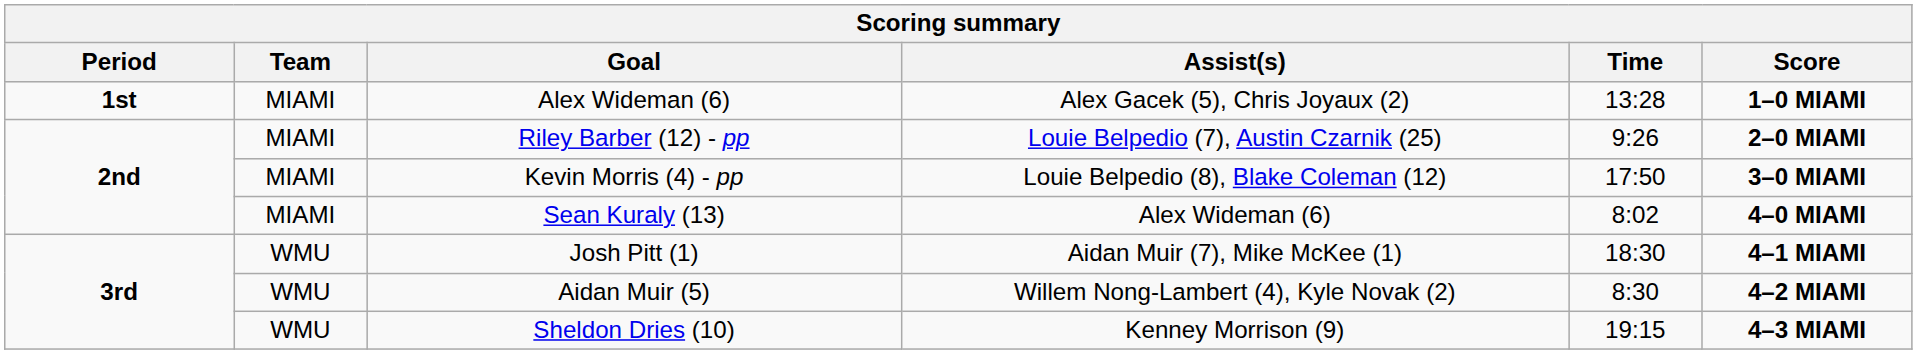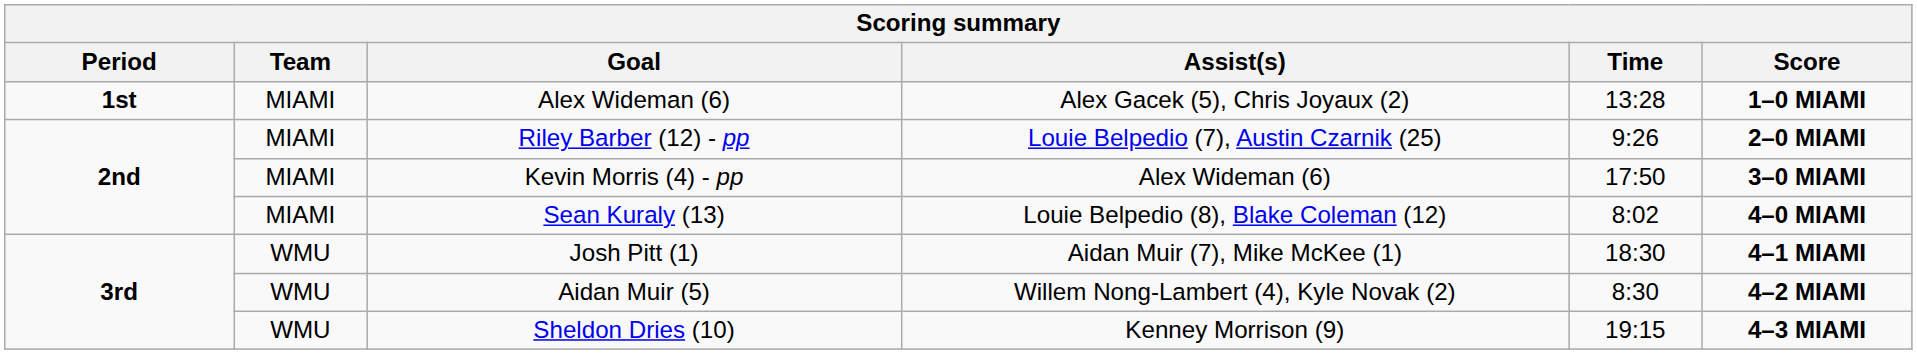 <table style="width:100%;" class="wikitable">
 <tr>
 <th colspan=6>Scoring summary</th>
 </tr>
 <tr>
 <th style="width:12%;">Period</th>
 <th style="width:7%;">Team</th>
 <th style="width:28%;">Goal</th>
 <th style="width:35%;">Assist(s)</th>
 <th style="width:7%;">Time</th>
 <th style="width:11%;">Score</th>
 </tr>
 <tr>
 <td align=center rowspan="1"><strong>1st</strong></td>
 <td align=center>MIAMI</td>
 <td align=center>Alex Wideman (6)</td>
 <td align=center>Alex Gacek (5), Chris Joyaux (2)</td>
 <td align=center>13:28</td>
 <td align=center><strong>1–0 MIAMI</strong></td>
 </tr>
 <tr>
 <td rowspan="3" align=center><strong>2nd</strong></td>
 <td align=center>MIAMI</td>
 <td align=center><a href='#'>Riley Barber</a> (12) - <em><a href='#'>pp</a></em></td>
 <td align=center><a href='#'>Louie Belpedio</a> (7), <a href='#'>Austin Czarnik</a> (25)</td>
 <td align=center>9:26</td>
 <td align=center><strong>2–0 MIAMI</strong></td>
 </tr>
 <tr>
 <td align=center>MIAMI</td>
 <td align=center>Kevin Morris (4) - <em>pp</em></td>
-<td align=center>Louie Belpedio (8), <a href='#'>Blake Coleman</a> (12)</td>
+<td align=center>Alex Wideman (6)</td>
 <td align=center>17:50</td>
 <td align=center><strong>3–0 MIAMI</strong></td>
 </tr>
 <tr>
 <td align=center>MIAMI</td>
 <td align=center><a href='#'>Sean Kuraly</a> (13)</td>
-<td align=center>Alex Wideman (6)</td>
+<td align=center>Louie Belpedio (8), <a href='#'>Blake Coleman</a> (12)</td>
 <td align=center>8:02</td>
 <td align=center><strong>4–0 MIAMI</strong></td>
 </tr>
 <tr>
 <td rowspan="3" align=center><strong>3rd</strong></td>
 <td align=center>WMU</td>
 <td align=center>Josh Pitt (1)</td>
 <td align=center>Aidan Muir (7), Mike McKee (1)</td>
 <td align=center>18:30</td>
 <td align=center><strong>4–1 MIAMI</strong></td>
 </tr>
 <tr>
 <td align=center>WMU</td>
 <td align=center>Aidan Muir (5)</td>
 <td align=center>Willem Nong-Lambert (4), Kyle Novak (2)</td>
 <td align=center>8:30</td>
 <td align=center><strong>4–2 MIAMI</strong></td>
 </tr>
 <tr>
 <td align=center>WMU</td>
 <td align=center><a href='#'>Sheldon Dries</a> (10)</td>
 <td align=center>Kenney Morrison (9)</td>
 <td align=center>19:15</td>
 <td align=center><strong>4–3 MIAMI</strong></td>
 </tr>
 </table>
